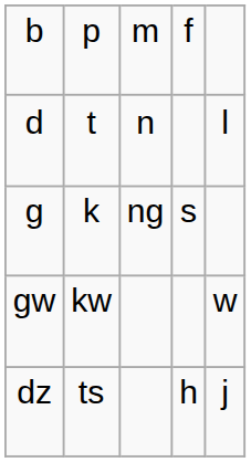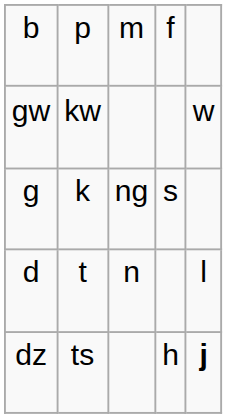 <table class="wikitable" style="text-align: center">
 <tr>
 <td>b<br><br></td>
 <td>p<br><br></td>
 <td>m<br><br></td>
 <td>f<br><br></td>
+<td></td>
+</tr>
+<tr>
+<td>gw<br><br></td>
+<td>kw<br><br></td>
+<td></td>
+<td></td>
+<td>w<br><br></td>
+</tr>
+<tr>
+<td>g<br><br></td>
+<td>k<br><br></td>
+<td>ng<br><br></td>
+<td>s<br><br></td>
 <td></td>
 </tr>
 <tr>
 <td>d<br><br></td>
 <td>t<br><br></td>
 <td>n<br><br></td>
 <td></td>
 <td>l<br><br></td>
 </tr>
 <tr>
-<td>g<br><br></td>
-<td>k<br><br></td>
-<td>ng<br><br></td>
-<td>s<br><br></td>
-<td></td>
-</tr>
-<tr>
-<td>gw<br><br></td>
-<td>kw<br><br></td>
-<td></td>
-<td></td>
-<td>w<br><br></td>
-</tr>
-<tr>
 <td>dz<br><br></td>
 <td>ts<br><br></td>
 <td></td>
 <td>h<br><br></td>
-<td>j<br><br></td>
+<td><strong>j<br><br></strong></td>
 </tr>
 </table>
